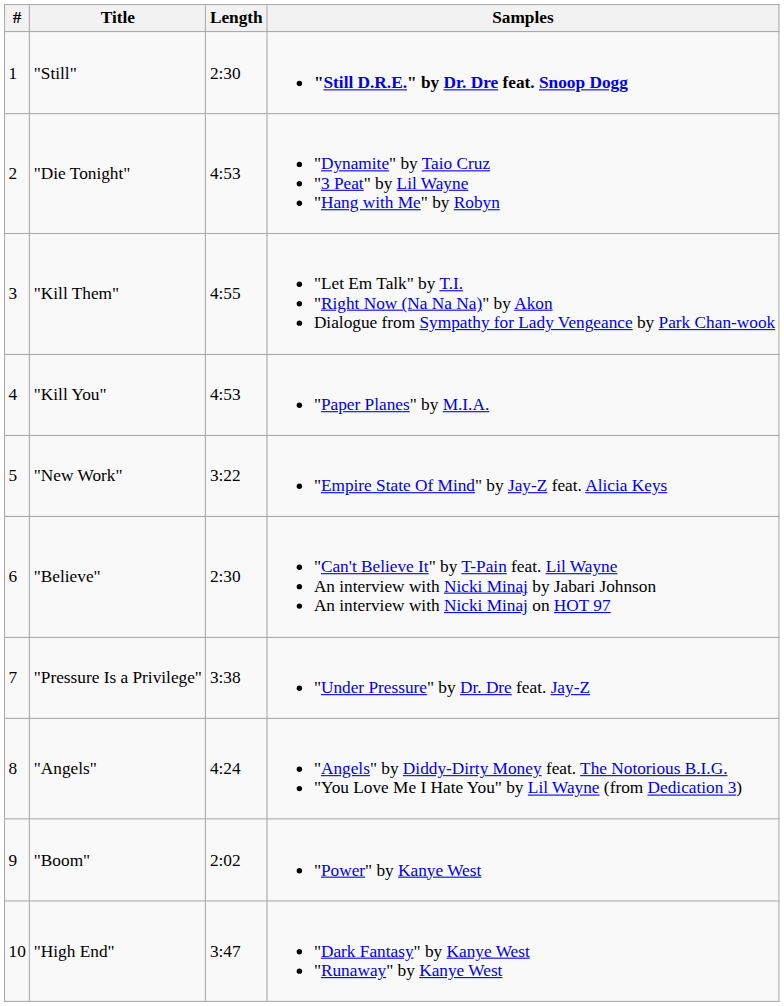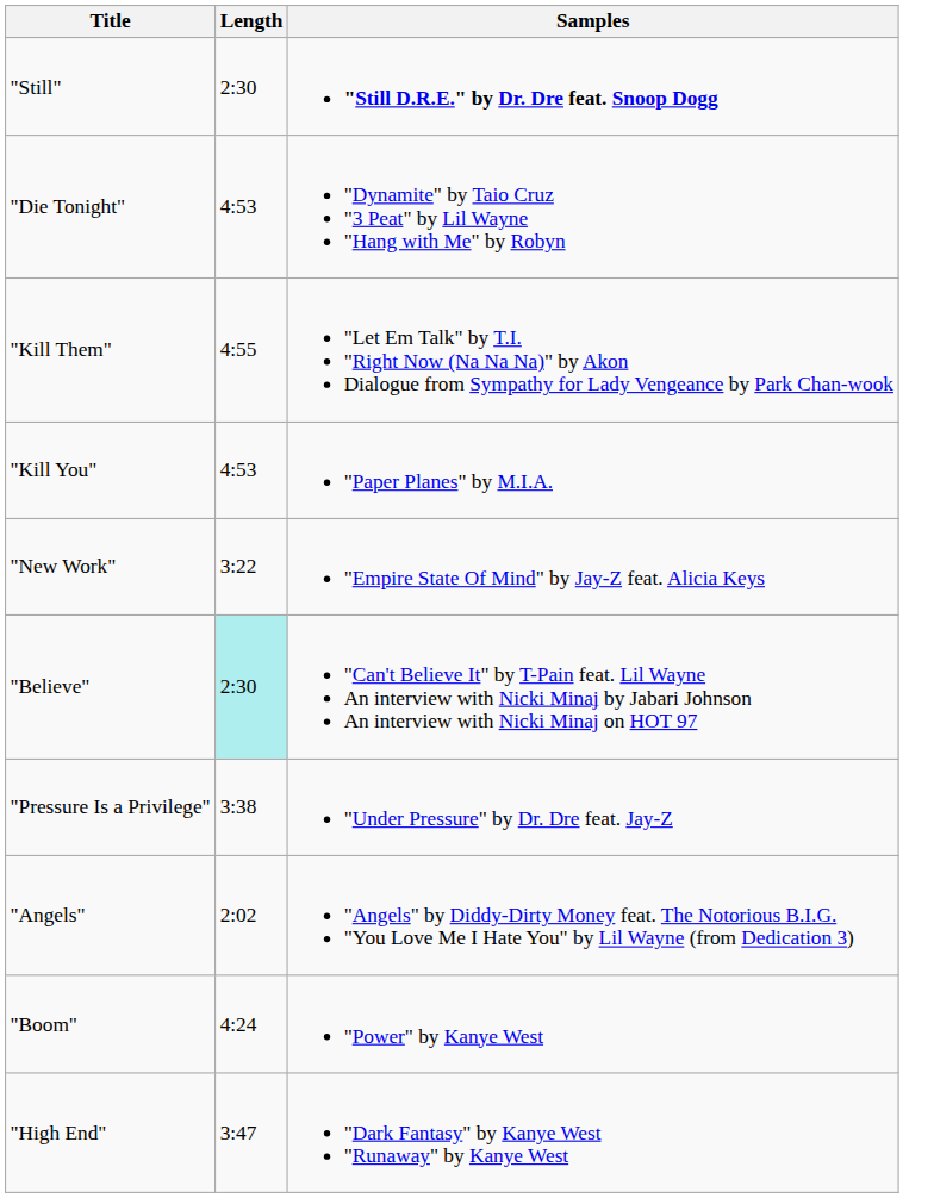 <table class="wikitable">
 <tr>
-<th style="text-align:center;">#</th>
 <th style="text-align:center;">Title</th>
 <th style="text-align:center;">Length</th>
 <th style="text-align:center;">Samples</th>
 </tr>
 <tr>
-<td>1</td>
 <td>"Still"</td>
 <td>2:30</td>
 <td><strong><br><ul><li>"<a href='#'>Still D.R.E.</a>" by <a href='#'>Dr. Dre</a> feat. <a href='#'>Snoop Dogg</a></li></ul></strong></td>
 </tr>
 <tr>
-<td>2</td>
 <td>"Die Tonight"</td>
 <td>4:53</td>
 <td><br><ul><li>"<a href='#'>Dynamite</a>" by <a href='#'>Taio Cruz</a></li><li>"<a href='#'>3 Peat</a>" by <a href='#'>Lil Wayne</a></li><li>"<a href='#'>Hang with Me</a>" by <a href='#'>Robyn</a></li></ul></td>
 </tr>
 <tr>
-<td>3</td>
 <td>"Kill Them"</td>
 <td>4:55</td>
 <td><br><ul><li>"Let Em Talk" by <a href='#'>T.I.</a></li><li>"<a href='#'>Right Now (Na Na Na)</a>" by <a href='#'>Akon</a></li><li>Dialogue from <a href='#'>Sympathy for Lady Vengeance</a> by <a href='#'>Park Chan-wook</a></li></ul></td>
 </tr>
 <tr>
-<td>4</td>
 <td>"Kill You"</td>
 <td>4:53</td>
 <td><br><ul><li>"<a href='#'>Paper Planes</a>" by <a href='#'>M.I.A.</a></li></ul></td>
 </tr>
 <tr>
-<td>5</td>
 <td>"New Work"</td>
 <td>3:22</td>
 <td><br><ul><li>"<a href='#'>Empire State Of Mind</a>" by <a href='#'>Jay-Z</a> feat. <a href='#'>Alicia Keys</a></li></ul></td>
 </tr>
 <tr>
-<td>6</td>
 <td>"Believe"</td>
-<td>2:30</td>
+<td style="background: paleturquoise;">2:30</td>
 <td><br><ul><li>"<a href='#'>Can't Believe It</a>" by <a href='#'>T-Pain</a> feat. <a href='#'>Lil Wayne</a></li><li>An interview with <a href='#'>Nicki Minaj</a> by Jabari Johnson</li><li>An interview with <a href='#'>Nicki Minaj</a> on <a href='#'>HOT 97</a></li></ul></td>
 </tr>
 <tr>
-<td>7</td>
 <td>"Pressure Is a Privilege"</td>
 <td>3:38</td>
 <td><br><ul><li>"<a href='#'>Under Pressure</a>" by <a href='#'>Dr. Dre</a> feat. <a href='#'>Jay-Z</a></li></ul></td>
 </tr>
 <tr>
-<td>8</td>
 <td>"Angels"</td>
-<td>4:24</td>
+<td>2:02</td>
 <td><br><ul><li>"<a href='#'>Angels</a>" by <a href='#'>Diddy-Dirty Money</a> feat. <a href='#'>The Notorious B.I.G.</a></li><li>"You Love Me I Hate You" by <a href='#'>Lil Wayne</a> (from <a href='#'>Dedication 3</a>)</li></ul></td>
 </tr>
 <tr>
-<td>9</td>
 <td>"Boom"</td>
-<td>2:02</td>
+<td>4:24</td>
 <td><br><ul><li>"<a href='#'>Power</a>" by <a href='#'>Kanye West</a></li></ul></td>
 </tr>
 <tr>
-<td>10</td>
 <td>"High End"</td>
 <td>3:47</td>
 <td><br><ul><li>"<a href='#'>Dark Fantasy</a>" by <a href='#'>Kanye West</a></li><li>"<a href='#'>Runaway</a>" by <a href='#'>Kanye West</a></li></ul></td>
 </tr>
 </table>
